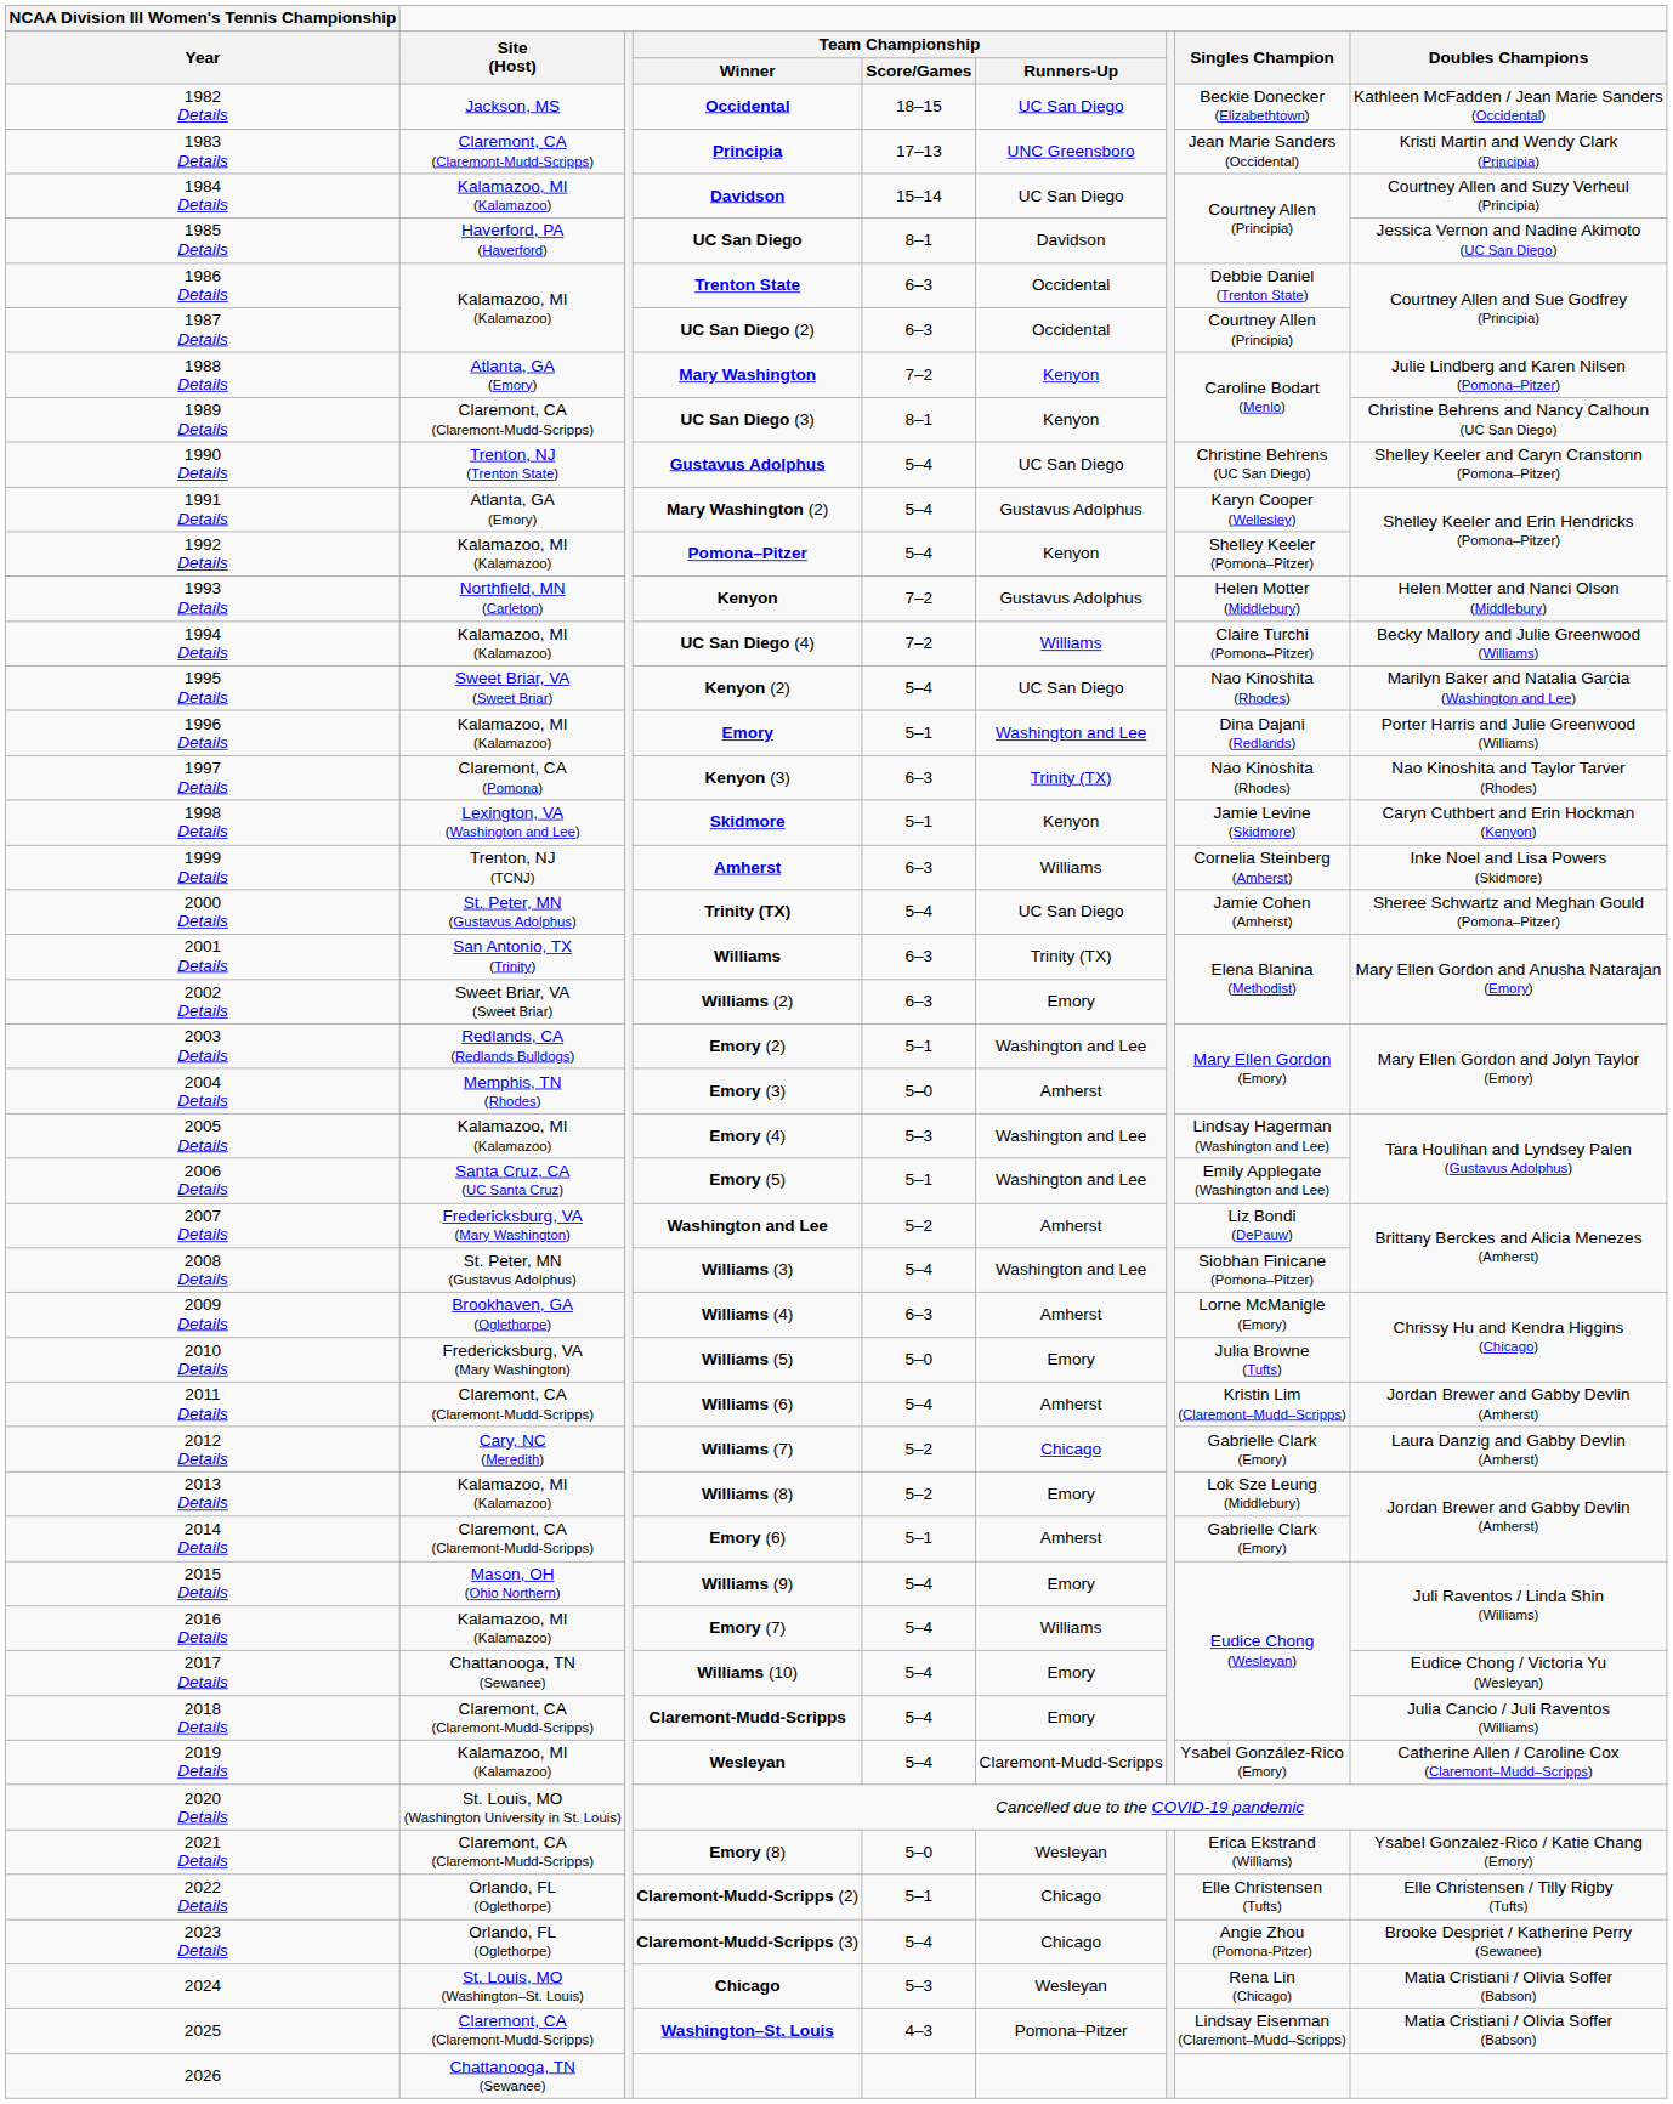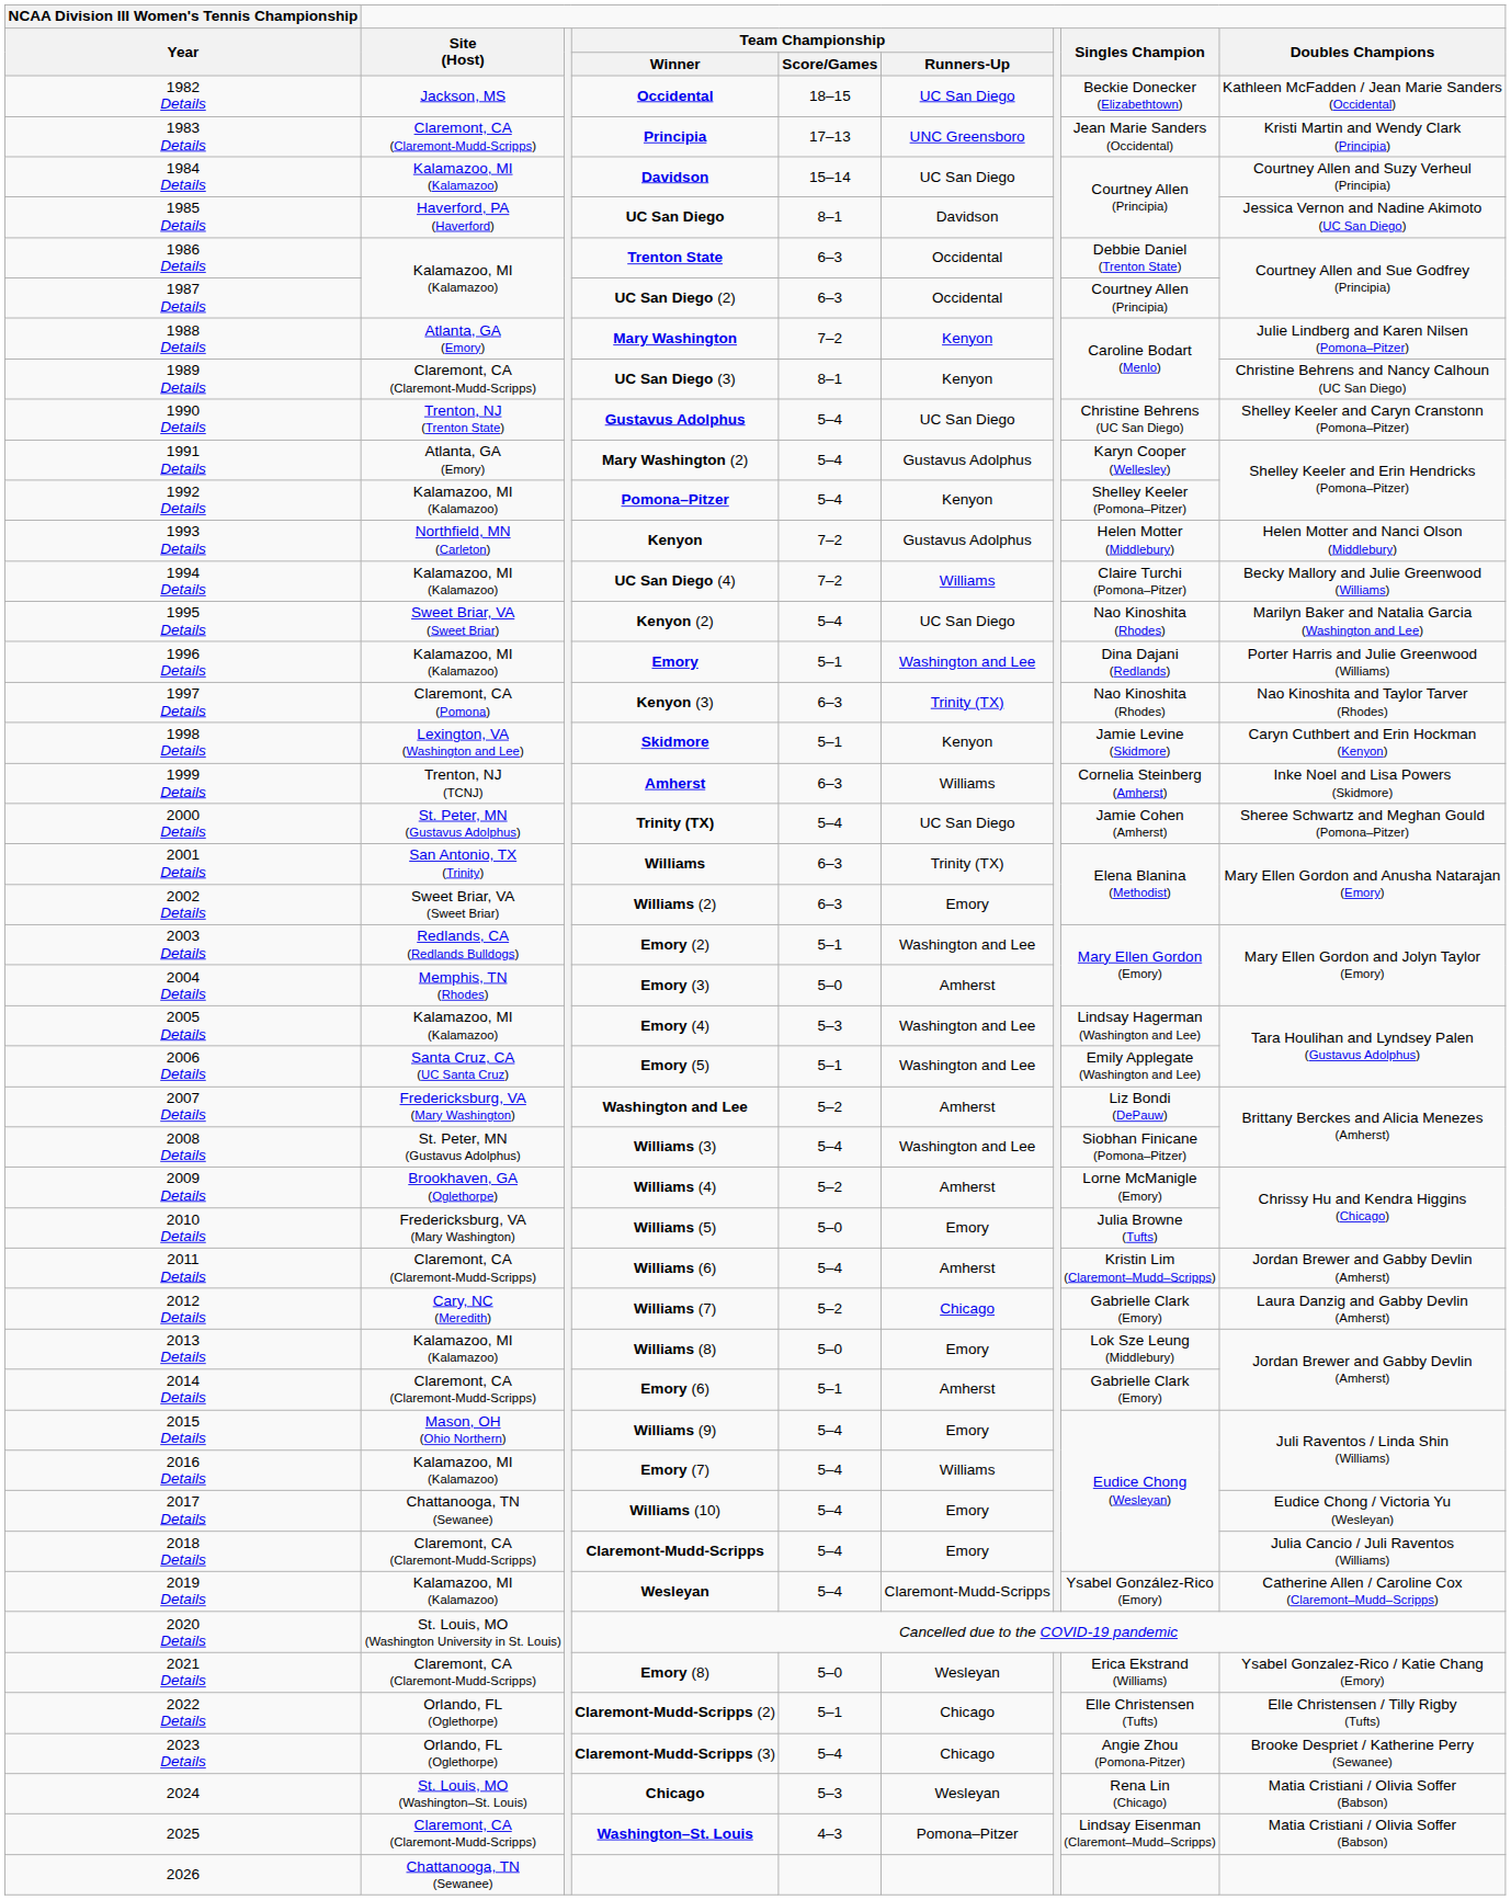 <table class="wikitable" style="text-align:center">
 <tr>
 <th style=>NCAA Division III Women's Tennis Championship</th>
 </tr>
 <tr>
 <th rowspan="2">Year</th>
 <th rowspan="2">Site<br>(Host)</th>
 <th rowspan="47"></th>
 <th colspan=3>Team Championship</th>
 <th rowspan="40"></th>
 <th rowspan=2>Singles Champion</th>
 <th rowspan=2>Doubles Champions</th>
 </tr>
 <tr>
 <th>Winner</th>
 <th>Score/Games</th>
 <th>Runners-Up</th>
 </tr>
 <tr>
 <td>1982 <br> <em><a href='#'>Details</a></em></td>
 <td><a href='#'>Jackson, MS</a></td>
 <td><strong><a href='#'>Occidental</a></strong></td>
 <td>18–15</td>
 <td><a href='#'>UC San Diego</a></td>
 <td>Beckie Donecker<br><small>(<a href='#'>Elizabethtown</a>)</small></td>
 <td>Kathleen McFadden / Jean Marie Sanders<br><small>(<a href='#'>Occidental</a>)</small></td>
 </tr>
 <tr>
 <td>1983 <br> <em><a href='#'>Details</a></em></td>
 <td><a href='#'>Claremont, CA</a><br><small>(<a href='#'>Claremont-Mudd-Scripps</a>)</small></td>
 <td><strong><a href='#'>Principia</a></strong></td>
 <td>17–13</td>
 <td><a href='#'>UNC Greensboro</a></td>
 <td>Jean Marie Sanders<br><small>(Occidental)</small></td>
 <td>Kristi Martin and Wendy Clark<br><small>(<a href='#'>Principia</a>)</small></td>
 </tr>
 <tr>
 <td>1984 <br> <em><a href='#'>Details</a></em></td>
 <td><a href='#'>Kalamazoo, MI</a><br><small>(<a href='#'>Kalamazoo</a>)</small></td>
 <td><strong><a href='#'>Davidson</a></strong></td>
 <td>15–14</td>
 <td>UC San Diego</td>
 <td rowspan="2">Courtney Allen<br><small>(Principia)</small></td>
 <td>Courtney Allen and Suzy Verheul<br><small>(Principia)</small></td>
 </tr>
 <tr>
 <td>1985 <br> <em><a href='#'>Details</a></em></td>
 <td><a href='#'>Haverford, PA</a><br><small>(<a href='#'>Haverford</a>)</small></td>
 <td><strong>UC San Diego</strong></td>
 <td>8–1</td>
 <td>Davidson</td>
 <td>Jessica Vernon and Nadine Akimoto<br><small>(<a href='#'>UC San Diego</a>)</small></td>
 </tr>
 <tr>
 <td>1986 <br> <em><a href='#'>Details</a></em></td>
 <td rowspan="2">Kalamazoo, MI<br><small>(Kalamazoo)</small></td>
 <td><strong><a href='#'>Trenton State</a></strong></td>
 <td>6–3</td>
 <td>Occidental</td>
 <td>Debbie Daniel<br><small>(<a href='#'>Trenton State</a>)</small></td>
 <td rowspan="2">Courtney Allen and Sue Godfrey<br><small>(Principia)</small></td>
 </tr>
 <tr>
 <td>1987 <br> <em><a href='#'>Details</a></em></td>
 <td><strong>UC San Diego</strong> (2)</td>
 <td>6–3</td>
 <td>Occidental</td>
 <td>Courtney Allen<br><small>(Principia)</small></td>
 </tr>
 <tr>
 <td>1988 <br> <em><a href='#'>Details</a></em></td>
 <td><a href='#'>Atlanta, GA</a><br><small>(<a href='#'>Emory</a>)</small></td>
 <td><strong><a href='#'>Mary Washington</a></strong></td>
 <td>7–2</td>
 <td><a href='#'>Kenyon</a></td>
 <td rowspan="2">Caroline Bodart<br><small>(<a href='#'>Menlo</a>)</small></td>
 <td>Julie Lindberg and Karen Nilsen<br><small>(<a href='#'>Pomona–Pitzer</a>)</small></td>
 </tr>
 <tr>
 <td>1989 <br> <em><a href='#'>Details</a></em></td>
 <td>Claremont, CA<br><small>(Claremont-Mudd-Scripps)</small></td>
 <td><strong>UC San Diego</strong> (3)</td>
 <td>8–1</td>
 <td>Kenyon</td>
 <td>Christine Behrens and Nancy Calhoun<br><small>(UC San Diego)</small></td>
 </tr>
 <tr>
 <td>1990 <br> <em><a href='#'>Details</a></em></td>
 <td><a href='#'>Trenton, NJ</a><br><small>(<a href='#'>Trenton State</a>)</small></td>
 <td><strong><a href='#'>Gustavus Adolphus</a></strong></td>
 <td>5–4</td>
 <td>UC San Diego</td>
 <td>Christine Behrens<br><small>(UC San Diego)</small></td>
 <td>Shelley Keeler and Caryn Cranstonn<br><small>(Pomona–Pitzer)</small></td>
 </tr>
 <tr>
 <td>1991 <br> <em><a href='#'>Details</a></em></td>
 <td>Atlanta, GA<br><small>(Emory)</small></td>
 <td><strong>Mary Washington</strong> (2)</td>
 <td>5–4</td>
 <td>Gustavus Adolphus</td>
 <td>Karyn Cooper<br><small>(<a href='#'>Wellesley</a>)</small></td>
 <td rowspan="2">Shelley Keeler and Erin Hendricks<br><small>(Pomona–Pitzer)</small></td>
 </tr>
 <tr>
 <td>1992 <br> <em><a href='#'>Details</a></em></td>
 <td>Kalamazoo, MI<br><small>(Kalamazoo)</small></td>
 <td><strong><a href='#'>Pomona–Pitzer</a></strong></td>
 <td>5–4</td>
 <td>Kenyon</td>
 <td>Shelley Keeler<br><small>(Pomona–Pitzer)</small></td>
 </tr>
 <tr>
 <td>1993 <br> <em><a href='#'>Details</a></em></td>
 <td><a href='#'>Northfield, MN</a><br><small>(<a href='#'>Carleton</a>)</small></td>
 <td><strong>Kenyon</strong></td>
 <td>7–2</td>
 <td>Gustavus Adolphus</td>
 <td>Helen Motter<br><small>(<a href='#'>Middlebury</a>)</small></td>
 <td>Helen Motter and Nanci Olson<br><small>(<a href='#'>Middlebury</a>)</small></td>
 </tr>
 <tr>
 <td>1994 <br> <em><a href='#'>Details</a></em></td>
 <td>Kalamazoo, MI<br><small>(Kalamazoo)</small></td>
 <td><strong>UC San Diego</strong> (4)</td>
 <td>7–2</td>
 <td><a href='#'>Williams</a></td>
 <td>Claire Turchi<br><small>(Pomona–Pitzer)</small></td>
 <td>Becky Mallory and Julie Greenwood<br><small>(<a href='#'>Williams</a>)</small></td>
 </tr>
 <tr>
 <td>1995 <br> <em><a href='#'>Details</a></em></td>
 <td><a href='#'>Sweet Briar, VA</a><br><small>(<a href='#'>Sweet Briar</a>)</small></td>
 <td><strong>Kenyon</strong> (2)</td>
 <td>5–4</td>
 <td>UC San Diego</td>
 <td>Nao Kinoshita<br><small>(<a href='#'>Rhodes</a>)</small></td>
 <td>Marilyn Baker and Natalia Garcia<br><small>(<a href='#'>Washington and Lee</a>)</small></td>
 </tr>
 <tr>
 <td>1996 <br> <em><a href='#'>Details</a></em></td>
 <td>Kalamazoo, MI<br><small>(Kalamazoo)</small></td>
 <td><strong><a href='#'>Emory</a></strong></td>
 <td>5–1</td>
 <td><a href='#'>Washington and Lee</a></td>
 <td>Dina Dajani<br><small>(<a href='#'>Redlands</a>)</small></td>
 <td>Porter Harris and Julie Greenwood<br><small>(Williams)</small></td>
 </tr>
 <tr>
 <td>1997 <br> <em><a href='#'>Details</a></em></td>
 <td>Claremont, CA<br><small>(<a href='#'>Pomona</a>)</small></td>
 <td><strong>Kenyon</strong> (3)</td>
 <td>6–3</td>
 <td><a href='#'>Trinity (TX)</a></td>
 <td>Nao Kinoshita<br><small>(Rhodes)</small></td>
 <td>Nao Kinoshita and Taylor Tarver<br><small>(Rhodes)</small></td>
 </tr>
 <tr>
 <td>1998 <br> <em><a href='#'>Details</a></em></td>
 <td><a href='#'>Lexington, VA</a><br><small>(<a href='#'>Washington and Lee</a>)</small></td>
 <td><strong><a href='#'>Skidmore</a></strong></td>
 <td>5–1</td>
 <td>Kenyon</td>
 <td>Jamie Levine<br><small>(<a href='#'>Skidmore</a>)</small></td>
 <td>Caryn Cuthbert and Erin Hockman<br><small>(<a href='#'>Kenyon</a>)</small></td>
 </tr>
 <tr>
 <td>1999 <br> <em><a href='#'>Details</a></em></td>
 <td>Trenton, NJ<br><small>(TCNJ)</small></td>
 <td><strong><a href='#'>Amherst</a></strong></td>
 <td>6–3</td>
 <td>Williams</td>
 <td>Cornelia Steinberg<br><small>(<a href='#'>Amherst</a>)</small></td>
 <td>Inke Noel and Lisa Powers<br><small>(Skidmore)</small></td>
 </tr>
 <tr>
 <td>2000 <br> <em><a href='#'>Details</a></em></td>
 <td><a href='#'>St. Peter, MN</a><br><small>(<a href='#'>Gustavus Adolphus</a>)</small></td>
 <td><strong>Trinity (TX)</strong></td>
 <td>5–4</td>
 <td>UC San Diego</td>
 <td>Jamie Cohen<br><small>(Amherst)</small></td>
 <td>Sheree Schwartz and Meghan Gould<br><small>(Pomona–Pitzer)</small></td>
 </tr>
 <tr>
 <td>2001 <br> <em><a href='#'>Details</a></em></td>
 <td><a href='#'>San Antonio, TX</a><br><small>(<a href='#'>Trinity</a>)</small></td>
 <td><strong>Williams</strong></td>
 <td>6–3</td>
 <td>Trinity (TX)</td>
 <td rowspan="2">Elena Blanina<br><small>(<a href='#'>Methodist</a>)</small></td>
 <td rowspan="2">Mary Ellen Gordon and Anusha Natarajan<br><small>(<a href='#'>Emory</a>)</small></td>
 </tr>
 <tr>
 <td>2002 <br> <em><a href='#'>Details</a></em></td>
 <td>Sweet Briar, VA<br><small>(Sweet Briar)</small></td>
 <td><strong>Williams</strong> (2)</td>
 <td>6–3</td>
 <td>Emory</td>
 </tr>
 <tr>
 <td>2003 <br> <em><a href='#'>Details</a></em></td>
 <td><a href='#'>Redlands, CA</a><br><small>(<a href='#'>Redlands Bulldogs</a>)</small></td>
 <td><strong>Emory</strong> (2)</td>
 <td>5–1</td>
 <td>Washington and Lee</td>
 <td rowspan="2"><a href='#'>Mary Ellen Gordon</a><br><small>(Emory)</small></td>
 <td rowspan="2">Mary Ellen Gordon and Jolyn Taylor<br><small>(Emory)</small></td>
 </tr>
 <tr>
 <td>2004 <br> <em><a href='#'>Details</a></em></td>
 <td><a href='#'>Memphis, TN</a><br><small>(<a href='#'>Rhodes</a>)</small></td>
 <td><strong>Emory</strong> (3)</td>
 <td>5–0</td>
 <td>Amherst</td>
 </tr>
 <tr>
 <td>2005 <br> <em><a href='#'>Details</a></em></td>
 <td>Kalamazoo, MI<br><small>(Kalamazoo)</small></td>
 <td><strong>Emory</strong> (4)</td>
 <td>5–3</td>
 <td>Washington and Lee</td>
 <td>Lindsay Hagerman<br><small>(Washington and Lee)</small></td>
 <td rowspan="2">Tara Houlihan and Lyndsey Palen<br><small>(<a href='#'>Gustavus Adolphus</a>)</small></td>
 </tr>
 <tr>
 <td>2006 <br> <em><a href='#'>Details</a></em></td>
 <td><a href='#'>Santa Cruz, CA</a><br><small>(<a href='#'>UC Santa Cruz</a>)</small></td>
 <td><strong>Emory</strong> (5)</td>
 <td>5–1</td>
 <td>Washington and Lee</td>
 <td>Emily Applegate<br><small>(Washington and Lee)</small></td>
 </tr>
 <tr>
 <td>2007 <br> <em><a href='#'>Details</a></em></td>
 <td><a href='#'>Fredericksburg, VA</a><br><small>(<a href='#'>Mary Washington</a>)</small></td>
 <td><strong>Washington and Lee</strong></td>
 <td>5–2</td>
 <td>Amherst</td>
 <td>Liz Bondi<br><small>(<a href='#'>DePauw</a>)</small></td>
 <td rowspan="2">Brittany Berckes and Alicia Menezes<br><small>(Amherst)</small></td>
 </tr>
 <tr>
 <td>2008 <br> <em><a href='#'>Details</a></em></td>
 <td>St. Peter, MN<br><small>(Gustavus Adolphus)</small></td>
 <td><strong>Williams</strong> (3)</td>
 <td>5–4</td>
 <td>Washington and Lee</td>
 <td>Siobhan Finicane<br><small>(Pomona–Pitzer)</small></td>
 </tr>
 <tr>
 <td>2009 <br> <em><a href='#'>Details</a></em></td>
 <td><a href='#'>Brookhaven, GA</a><br><small>(<a href='#'>Oglethorpe</a>)</small></td>
 <td><strong>Williams</strong> (4)</td>
-<td>6–3</td>
+<td>5–2</td>
 <td>Amherst</td>
 <td>Lorne McManigle<br><small>(Emory)</small></td>
 <td rowspan="2">Chrissy Hu and Kendra Higgins<br><small>(<a href='#'>Chicago</a>)</small></td>
 </tr>
 <tr>
 <td>2010 <br> <em><a href='#'>Details</a></em></td>
 <td>Fredericksburg, VA<br><small>(Mary Washington)</small></td>
 <td><strong>Williams</strong> (5)</td>
 <td>5–0</td>
 <td>Emory</td>
 <td>Julia Browne<br><small>(<a href='#'>Tufts</a>)</small></td>
 </tr>
 <tr>
 <td>2011 <br> <em><a href='#'>Details</a></em></td>
 <td>Claremont, CA<br><small>(Claremont-Mudd-Scripps)</small></td>
 <td><strong>Williams</strong> (6)</td>
 <td>5–4</td>
 <td>Amherst</td>
 <td>Kristin Lim<br><small>(<a href='#'>Claremont–Mudd–Scripps</a>)</small></td>
 <td>Jordan Brewer and Gabby Devlin<br><small>(Amherst)</small></td>
 </tr>
 <tr>
 <td>2012 <br> <em><a href='#'>Details</a></em></td>
 <td><a href='#'>Cary, NC</a><br><small>(<a href='#'>Meredith</a>)</small></td>
 <td><strong>Williams</strong> (7)</td>
 <td>5–2</td>
 <td><a href='#'>Chicago</a></td>
 <td>Gabrielle Clark<br><small>(Emory)</small></td>
 <td>Laura Danzig and Gabby Devlin<br><small>(Amherst)</small></td>
 </tr>
 <tr>
 <td>2013 <br> <em><a href='#'>Details</a></em></td>
 <td>Kalamazoo, MI<br><small>(Kalamazoo)</small></td>
 <td><strong>Williams</strong> (8)</td>
-<td>5–2</td>
+<td>5–0</td>
 <td>Emory</td>
 <td>Lok Sze Leung<br><small>(Middlebury)</small></td>
 <td rowspan="2">Jordan Brewer and Gabby Devlin<br><small>(Amherst)</small></td>
 </tr>
 <tr>
 <td>2014 <br> <em><a href='#'>Details</a></em></td>
 <td>Claremont, CA<br><small>(Claremont-Mudd-Scripps)</small></td>
 <td><strong>Emory</strong> (6)</td>
 <td>5–1</td>
 <td>Amherst</td>
 <td>Gabrielle Clark<br><small>(Emory)</small></td>
 </tr>
 <tr>
 <td>2015 <br> <em><a href='#'>Details</a></em></td>
 <td><a href='#'>Mason, OH</a><br><small>(<a href='#'>Ohio Northern</a>)</small></td>
 <td><strong>Williams</strong> (9)</td>
 <td>5–4</td>
 <td>Emory</td>
 <td rowspan="4"><a href='#'>Eudice Chong</a><br><small>(<a href='#'>Wesleyan</a>)</small></td>
 <td rowspan="2">Juli Raventos / Linda Shin<br><small>(Williams)</small></td>
 </tr>
 <tr>
 <td>2016 <br> <em><a href='#'>Details</a></em></td>
 <td>Kalamazoo, MI<br><small>(Kalamazoo)</small></td>
 <td><strong>Emory</strong> (7)</td>
 <td>5–4</td>
 <td>Williams</td>
 </tr>
 <tr>
 <td>2017 <br> <em><a href='#'>Details</a></em></td>
 <td>Chattanooga, TN<br><small>(Sewanee)</small></td>
 <td><strong>Williams</strong> (10)</td>
 <td>5–4</td>
 <td>Emory</td>
 <td>Eudice Chong / Victoria Yu<br><small>(Wesleyan)</small></td>
 </tr>
 <tr>
 <td>2018 <br> <em><a href='#'>Details</a></em></td>
 <td>Claremont, CA<br><small>(Claremont-Mudd-Scripps)</small></td>
 <td><strong>Claremont-Mudd-Scripps</strong></td>
 <td>5–4</td>
 <td>Emory</td>
 <td>Julia Cancio / Juli Raventos<br><small>(Williams)</small></td>
 </tr>
 <tr>
 <td>2019 <br> <em><a href='#'>Details</a></em></td>
 <td>Kalamazoo, MI<br><small>(Kalamazoo)</small></td>
 <td><strong>Wesleyan</strong></td>
 <td>5–4</td>
 <td>Claremont-Mudd-Scripps</td>
 <td>Ysabel González-Rico<br><small>(Emory)</small></td>
 <td>Catherine Allen / Caroline Cox<br><small>(<a href='#'>Claremont–Mudd–Scripps</a>)</small></td>
 </tr>
 <tr>
 <td>2020 <br> <em><a href='#'>Details</a></em></td>
 <td>St. Louis, MO<br><small>(Washington University in St. Louis)</small></td>
 <td colspan=6 align=center><em>Cancelled due to the <a href='#'>COVID-19 pandemic</a></em></td>
 </tr>
 <tr>
 <td>2021 <br> <em><a href='#'>Details</a></em></td>
 <td>Claremont, CA<br><small>(Claremont-Mudd-Scripps)</small></td>
 <td><strong>Emory</strong> (8)</td>
 <td>5–0</td>
 <td>Wesleyan</td>
 <th rowspan="6"></th>
 <td>Erica Ekstrand<br><small>(Williams)</small></td>
 <td>Ysabel Gonzalez-Rico / Katie Chang<br><small>(Emory)</small></td>
 </tr>
 <tr>
 <td>2022 <br> <em><a href='#'>Details</a></em></td>
 <td>Orlando, FL<br><small>(Oglethorpe)</small></td>
 <td><strong>Claremont-Mudd-Scripps</strong> (2)</td>
 <td>5–1</td>
 <td>Chicago</td>
 <td>Elle Christensen<br><small>(Tufts)</small></td>
 <td>Elle Christensen / Tilly Rigby<br><small>(Tufts)</small></td>
 </tr>
 <tr>
 <td>2023 <br> <em><a href='#'>Details</a></em></td>
 <td>Orlando, FL<br><small>(Oglethorpe)</small></td>
 <td><strong>Claremont-Mudd-Scripps</strong> (3)</td>
 <td>5–4</td>
 <td>Chicago</td>
 <td>Angie Zhou<br><small>(Pomona-Pitzer)</small></td>
 <td>Brooke Despriet / Katherine Perry<br><small>(Sewanee)</small></td>
 </tr>
 <tr>
 <td>2024</td>
 <td><a href='#'>St. Louis, MO</a><br><small>(Washington–St. Louis)</small></td>
 <td><strong>Chicago</strong></td>
 <td>5–3</td>
 <td>Wesleyan</td>
 <td>Rena Lin<br><small>(Chicago)</small></td>
 <td>Matia Cristiani / Olivia Soffer<br><small>(Babson)</small></td>
 </tr>
 <tr>
 <td>2025</td>
 <td><a href='#'>Claremont, CA</a><br><small>(Claremont-Mudd-Scripps)</small></td>
 <td><strong><a href='#'>Washington–St. Louis</a></strong></td>
 <td>4–3</td>
 <td>Pomona–Pitzer</td>
 <td>Lindsay Eisenman<br><small>(Claremont–Mudd–Scripps)</small></td>
 <td>Matia Cristiani / Olivia Soffer<br><small>(Babson)</small></td>
 </tr>
 <tr>
 <td>2026</td>
 <td><a href='#'>Chattanooga, TN</a><br><small>(Sewanee)</small></td>
 <td></td>
 <td></td>
 <td></td>
 <td></td>
 <td></td>
 </tr>
 </table>
